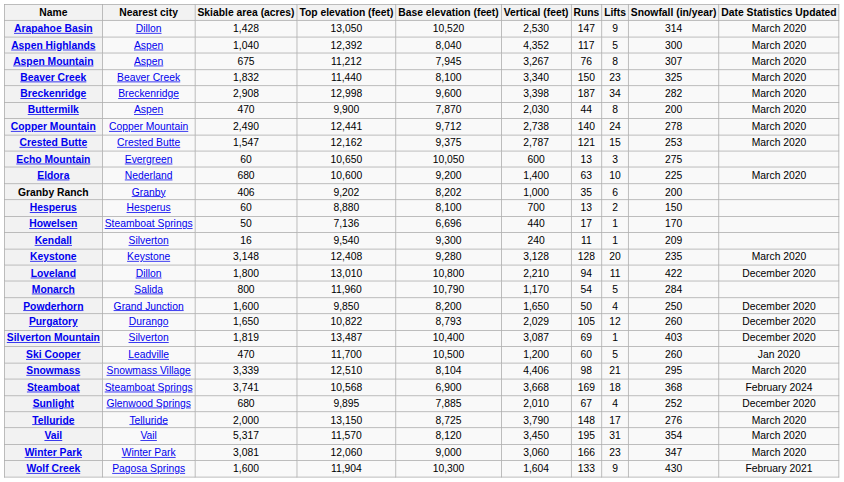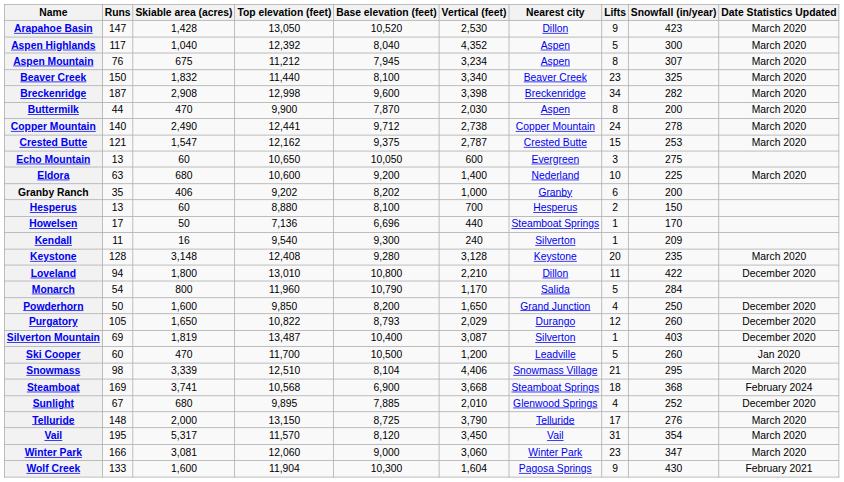 <table class="wikitable sortable" style="font-size: 85%; text-align: center; width: auto;">
 <tr>
 <th>Name</th>
-<th>Nearest city</th>
+<th>Runs</th>
 <th>Skiable area (acres)</th>
 <th>Top elevation (feet)</th>
 <th>Base elevation (feet)</th>
 <th data-sort-type="number">Vertical (feet)</th>
-<th>Runs</th>
+<th>Nearest city</th>
 <th>Lifts</th>
 <th>Snowfall (in/year)</th>
 <th>Date Statistics Updated</th>
 </tr>
 <tr>
 <th><a href='#'>Arapahoe Basin</a></th>
-<td><a href='#'>Dillon</a></td>
+<td>147</td>
 <td>1,428</td>
 <td>13,050</td>
 <td>10,520</td>
 <td>2,530</td>
-<td>147</td>
+<td><a href='#'>Dillon</a></td>
 <td>9</td>
-<td>314</td>
+<td>423</td>
 <td>March 2020</td>
 </tr>
 <tr>
 <th><a href='#'>Aspen Highlands</a></th>
-<td><a href='#'>Aspen</a></td>
+<td>117</td>
 <td>1,040</td>
 <td>12,392</td>
 <td>8,040</td>
 <td>4,352</td>
-<td>117</td>
+<td><a href='#'>Aspen</a></td>
 <td>5</td>
 <td>300</td>
 <td>March 2020</td>
 </tr>
 <tr>
 <th><a href='#'>Aspen Mountain</a></th>
-<td><a href='#'>Aspen</a></td>
+<td>76</td>
 <td>675</td>
 <td>11,212</td>
 <td>7,945</td>
-<td>3,267</td>
-<td>76</td>
+<td>3,234</td>
+<td><a href='#'>Aspen</a></td>
 <td>8</td>
 <td>307</td>
 <td>March 2020</td>
 </tr>
 <tr>
 <th><a href='#'>Beaver Creek</a></th>
-<td><a href='#'>Beaver Creek</a></td>
+<td>150</td>
 <td>1,832</td>
 <td>11,440</td>
 <td>8,100</td>
 <td>3,340</td>
-<td>150</td>
+<td><a href='#'>Beaver Creek</a></td>
 <td>23</td>
 <td>325</td>
 <td>March 2020</td>
 </tr>
 <tr>
 <th><a href='#'>Breckenridge</a></th>
-<td><a href='#'>Breckenridge</a></td>
+<td>187</td>
 <td>2,908</td>
 <td>12,998</td>
 <td>9,600</td>
 <td>3,398</td>
-<td>187</td>
+<td><a href='#'>Breckenridge</a></td>
 <td>34</td>
 <td>282</td>
 <td>March 2020</td>
 </tr>
 <tr>
 <th><a href='#'>Buttermilk</a></th>
-<td><a href='#'>Aspen</a></td>
+<td>44</td>
 <td>470</td>
 <td>9,900</td>
 <td>7,870</td>
 <td>2,030</td>
-<td>44</td>
+<td><a href='#'>Aspen</a></td>
 <td>8</td>
 <td>200</td>
 <td>March 2020</td>
 </tr>
 <tr>
 <th><a href='#'>Copper Mountain</a></th>
-<td><a href='#'>Copper Mountain</a></td>
+<td>140</td>
 <td>2,490</td>
 <td>12,441</td>
 <td>9,712</td>
 <td>2,738</td>
-<td>140</td>
+<td><a href='#'>Copper Mountain</a></td>
 <td>24</td>
 <td>278</td>
 <td>March 2020</td>
 </tr>
 <tr>
 <th><a href='#'>Crested Butte</a></th>
-<td><a href='#'>Crested Butte</a></td>
+<td>121</td>
 <td>1,547</td>
 <td>12,162</td>
 <td>9,375</td>
 <td>2,787</td>
-<td>121</td>
+<td><a href='#'>Crested Butte</a></td>
 <td>15</td>
 <td>253</td>
 <td>March 2020</td>
 </tr>
 <tr>
 <th><a href='#'>Echo Mountain</a></th>
-<td><a href='#'>Evergreen</a></td>
+<td>13</td>
 <td>60</td>
 <td>10,650</td>
 <td>10,050</td>
 <td>600</td>
-<td>13</td>
+<td><a href='#'>Evergreen</a></td>
 <td>3</td>
 <td>275</td>
 <td></td>
 </tr>
 <tr>
 <th><a href='#'>Eldora</a></th>
-<td><a href='#'>Nederland</a></td>
+<td>63</td>
 <td>680</td>
 <td>10,600</td>
 <td>9,200</td>
 <td>1,400</td>
-<td>63</td>
+<td><a href='#'>Nederland</a></td>
 <td>10</td>
 <td>225</td>
 <td>March 2020</td>
 </tr>
 <tr>
 <th>Granby Ranch</th>
-<td><a href='#'>Granby</a></td>
+<td>35</td>
 <td>406</td>
 <td>9,202</td>
 <td>8,202</td>
 <td>1,000</td>
-<td>35</td>
+<td><a href='#'>Granby</a></td>
 <td>6</td>
 <td>200</td>
 <td></td>
 </tr>
 <tr>
 <th><a href='#'>Hesperus</a></th>
-<td><a href='#'>Hesperus</a></td>
+<td>13</td>
 <td>60</td>
 <td>8,880</td>
 <td>8,100</td>
 <td>700</td>
-<td>13</td>
+<td><a href='#'>Hesperus</a></td>
 <td>2</td>
 <td>150</td>
 <td></td>
 </tr>
 <tr>
 <th><a href='#'>Howelsen</a></th>
-<td><a href='#'>Steamboat Springs</a></td>
+<td>17</td>
 <td>50</td>
 <td>7,136</td>
 <td>6,696</td>
 <td>440</td>
-<td>17</td>
+<td><a href='#'>Steamboat Springs</a></td>
 <td>1</td>
 <td>170</td>
 <td></td>
 </tr>
 <tr>
 <th><a href='#'>Kendall</a></th>
-<td><a href='#'>Silverton</a></td>
+<td>11</td>
 <td>16</td>
 <td>9,540</td>
 <td>9,300</td>
 <td>240</td>
-<td>11</td>
+<td><a href='#'>Silverton</a></td>
 <td>1</td>
 <td>209</td>
 <td></td>
 </tr>
 <tr>
 <th><a href='#'>Keystone</a></th>
-<td><a href='#'>Keystone</a></td>
+<td>128</td>
 <td>3,148</td>
 <td>12,408</td>
 <td>9,280</td>
 <td>3,128</td>
-<td>128</td>
+<td><a href='#'>Keystone</a></td>
 <td>20</td>
 <td>235</td>
 <td>March 2020</td>
 </tr>
 <tr>
 <th><a href='#'>Loveland</a></th>
-<td><a href='#'>Dillon</a></td>
+<td>94</td>
 <td>1,800</td>
 <td>13,010</td>
 <td>10,800</td>
 <td>2,210</td>
-<td>94</td>
+<td><a href='#'>Dillon</a></td>
 <td>11</td>
 <td>422</td>
 <td>December 2020</td>
 </tr>
 <tr>
 <th><a href='#'>Monarch</a></th>
-<td><a href='#'>Salida</a></td>
+<td>54</td>
 <td>800</td>
 <td>11,960</td>
 <td>10,790</td>
 <td>1,170</td>
-<td>54</td>
+<td><a href='#'>Salida</a></td>
 <td>5</td>
 <td>284</td>
 <td></td>
 </tr>
 <tr>
 <th><a href='#'>Powderhorn</a></th>
-<td><a href='#'>Grand Junction</a></td>
+<td>50</td>
 <td>1,600</td>
 <td>9,850</td>
 <td>8,200</td>
 <td>1,650</td>
-<td>50</td>
+<td><a href='#'>Grand Junction</a></td>
 <td>4</td>
 <td>250</td>
 <td>December 2020</td>
 </tr>
 <tr>
 <th><a href='#'>Purgatory</a></th>
-<td><a href='#'>Durango</a></td>
+<td>105</td>
 <td>1,650</td>
 <td>10,822</td>
 <td>8,793</td>
 <td>2,029</td>
-<td>105</td>
+<td><a href='#'>Durango</a></td>
 <td>12</td>
 <td>260</td>
 <td>December 2020</td>
 </tr>
 <tr>
 <th><a href='#'>Silverton Mountain</a></th>
-<td><a href='#'>Silverton</a></td>
+<td>69</td>
 <td>1,819</td>
 <td>13,487</td>
 <td>10,400</td>
 <td>3,087</td>
-<td>69</td>
+<td><a href='#'>Silverton</a></td>
 <td>1</td>
 <td>403</td>
 <td>December 2020</td>
 </tr>
 <tr>
 <th><a href='#'>Ski Cooper</a></th>
-<td><a href='#'>Leadville</a></td>
+<td>60</td>
 <td>470</td>
 <td>11,700</td>
 <td>10,500</td>
 <td>1,200</td>
-<td>60</td>
+<td><a href='#'>Leadville</a></td>
 <td>5</td>
 <td>260</td>
 <td>Jan 2020</td>
 </tr>
 <tr>
 <th><a href='#'>Snowmass</a></th>
-<td><a href='#'>Snowmass Village</a></td>
+<td>98</td>
 <td>3,339</td>
 <td>12,510</td>
 <td>8,104</td>
 <td>4,406</td>
-<td>98</td>
+<td><a href='#'>Snowmass Village</a></td>
 <td>21</td>
 <td>295</td>
 <td>March 2020</td>
 </tr>
 <tr>
 <th><a href='#'>Steamboat</a></th>
-<td><a href='#'>Steamboat Springs</a></td>
+<td>169</td>
 <td>3,741</td>
 <td>10,568</td>
 <td>6,900</td>
 <td>3,668</td>
-<td>169</td>
+<td><a href='#'>Steamboat Springs</a></td>
 <td>18</td>
 <td>368</td>
 <td>February 2024</td>
 </tr>
 <tr>
 <th><a href='#'>Sunlight</a></th>
-<td><a href='#'>Glenwood Springs</a></td>
+<td>67</td>
 <td>680</td>
 <td>9,895</td>
 <td>7,885</td>
 <td>2,010</td>
-<td>67</td>
+<td><a href='#'>Glenwood Springs</a></td>
 <td>4</td>
 <td>252</td>
 <td>December 2020</td>
 </tr>
 <tr>
 <th><a href='#'>Telluride</a></th>
-<td><a href='#'>Telluride</a></td>
+<td>148</td>
 <td>2,000</td>
 <td>13,150</td>
 <td>8,725</td>
 <td>3,790</td>
-<td>148</td>
+<td><a href='#'>Telluride</a></td>
 <td>17</td>
 <td>276</td>
 <td>March 2020</td>
 </tr>
 <tr>
 <th><a href='#'>Vail</a></th>
-<td><a href='#'>Vail</a></td>
+<td>195</td>
 <td>5,317</td>
 <td>11,570</td>
 <td>8,120</td>
 <td>3,450</td>
-<td>195</td>
+<td><a href='#'>Vail</a></td>
 <td>31</td>
 <td>354</td>
 <td>March 2020</td>
 </tr>
 <tr>
 <th><a href='#'>Winter Park</a></th>
-<td><a href='#'>Winter Park</a></td>
+<td>166</td>
 <td>3,081</td>
 <td>12,060</td>
 <td>9,000</td>
 <td>3,060</td>
-<td>166</td>
+<td><a href='#'>Winter Park</a></td>
 <td>23</td>
 <td>347</td>
 <td>March 2020</td>
 </tr>
 <tr>
 <th><a href='#'>Wolf Creek</a></th>
-<td><a href='#'>Pagosa Springs</a></td>
+<td>133</td>
 <td>1,600</td>
 <td>11,904</td>
 <td>10,300</td>
 <td>1,604</td>
-<td>133</td>
+<td><a href='#'>Pagosa Springs</a></td>
 <td>9</td>
 <td>430</td>
 <td>February 2021</td>
 </tr>
 </table>
